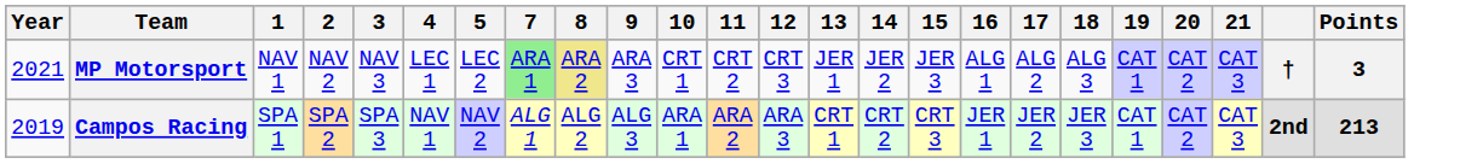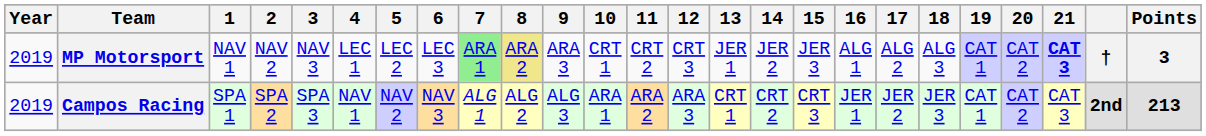 <table class="wikitable" style="text-align:center; font-size:85%">
 <tr>
 <th>Year</th>
 <th>Team</th>
 <th>1</th>
 <th>2</th>
 <th>3</th>
 <th>4</th>
 <th>5</th>
+<th>6</th>
 <th>7</th>
 <th>8</th>
 <th>9</th>
 <th>10</th>
 <th>11</th>
 <th>12</th>
 <th>13</th>
 <th>14</th>
 <th>15</th>
 <th>16</th>
 <th>17</th>
 <th>18</th>
 <th>19</th>
 <th>20</th>
 <th>21</th>
 <th></th>
 <th>Points</th>
 </tr>
 <tr>
-<td><a href='#'>2021</a></td>
+<td><a href='#'>2019</a></td>
 <th nowrap><a href='#'>MP Motorsport</a></th>
 <td><a href='#'>NAV<br>1</a></td>
 <td><a href='#'>NAV<br>2</a></td>
 <td><a href='#'>NAV<br>3</a></td>
 <td><a href='#'>LEC<br>1</a></td>
 <td><a href='#'>LEC<br>2</a></td>
+<td><a href='#'>LEC<br>3</a></td>
 <td style="background: lightgreen;"><a href='#'>ARA<br>1</a></td>
 <td style="background: khaki;"><a href='#'>ARA<br>2</a></td>
 <td><a href='#'>ARA<br>3</a></td>
 <td><a href='#'>CRT<br>1</a></td>
 <td><a href='#'>CRT<br>2</a></td>
 <td><a href='#'>CRT<br>3</a></td>
 <td><a href='#'>JER<br>1</a></td>
 <td><a href='#'>JER<br>2</a></td>
 <td><a href='#'>JER<br>3</a></td>
 <td><a href='#'>ALG<br>1</a></td>
 <td><a href='#'>ALG<br>2</a></td>
 <td><a href='#'>ALG<br>3</a></td>
 <td style="background:#CFCFFF;"><a href='#'>CAT<br>1</a><br></td>
 <td style="background:#CFCFFF;"><a href='#'>CAT<br>2</a><br></td>
-<td style="background:#CFCFFF;"><a href='#'>CAT<br>3</a><br></td>
+<td style="background:#CFCFFF;"><strong><a href='#'>CAT<br>3</a><br></strong></td>
 <th>†</th>
 <th>3</th>
 </tr>
 <tr>
 <td><a href='#'>2019</a></td>
 <th nowrap><a href='#'>Campos Racing</a></th>
 <td style="background:#DFFFDF;"><a href='#'>SPA<br>1</a><br></td>
 <td style="background:#FFDF9F;"><a href='#'>SPA<br>2</a><br></td>
 <td style="background:#DFFFDF;"><a href='#'>SPA<br>3</a><br></td>
 <td style="background:#DFFFDF;"><a href='#'>NAV<br>1</a><br></td>
 <td style="background:#CFCFFF;"><a href='#'>NAV<br>2</a><br></td>
+<td style="background:#FFDF9F;"><a href='#'>NAV<br>3</a><br></td>
 <td style="background:#FFFFBF;"><em><a href='#'>ALG<br>1</a></em><br></td>
 <td style="background:#FFFFBF;"><a href='#'>ALG<br>2</a><br></td>
 <td style="background:#DFFFDF;"><a href='#'>ALG<br>3</a><br></td>
 <td style="background:#DFFFDF;"><a href='#'>ARA<br>1</a><br></td>
 <td style="background:#FFDF9F;"><a href='#'>ARA<br>2</a><br></td>
 <td style="background:#DFFFDF;"><a href='#'>ARA<br>3</a><br></td>
 <td style="background:#FFFFBF;"><a href='#'>CRT<br>1</a><br></td>
 <td style="background:#DFFFDF;"><a href='#'>CRT<br>2</a><br></td>
 <td style="background:#FFFFBF;"><a href='#'>CRT<br>3</a><br></td>
 <td style="background:#DFFFDF;"><a href='#'>JER<br>1</a><br></td>
 <td style="background:#DFFFDF;"><a href='#'>JER<br>2</a><br></td>
 <td style="background:#DFFFDF;"><a href='#'>JER<br>3</a><br></td>
 <td style="background:#DFFFDF;"><a href='#'>CAT<br>1</a><br></td>
 <td style="background:#CFCFFF;"><a href='#'>CAT<br>2</a><br></td>
 <td style="background:#FFFFBF;"><a href='#'>CAT<br>3</a><br></td>
 <th style="background:#DFDFDF;">2nd</th>
 <th style="background:#DFDFDF;">213</th>
 </tr>
 </table>
